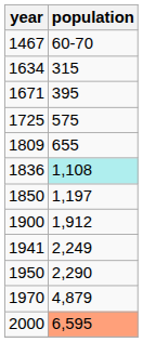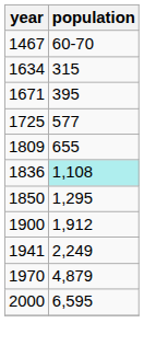 <table class="wikitable">
 <tr>
 <th>year</th>
 <th>population</th>
 </tr>
 <tr>
 <td>1467</td>
 <td>60-70</td>
 </tr>
 <tr>
 <td>1634</td>
 <td>315</td>
 </tr>
 <tr>
 <td>1671</td>
 <td>395</td>
 </tr>
 <tr>
 <td>1725</td>
-<td>575</td>
+<td>577</td>
 </tr>
 <tr>
 <td>1809</td>
 <td>655</td>
 </tr>
 <tr>
 <td>1836</td>
 <td style="background: paleturquoise;">1,108</td>
 </tr>
 <tr>
 <td>1850</td>
-<td>1,197</td>
+<td>1,295</td>
 </tr>
 <tr>
 <td>1900</td>
 <td>1,912</td>
 </tr>
 <tr>
 <td>1941</td>
 <td>2,249</td>
 </tr>
 <tr>
-<td>1950</td>
-<td>2,290</td>
-</tr>
-<tr>
 <td>1970</td>
 <td>4,879</td>
 </tr>
 <tr>
 <td>2000</td>
-<td style="background: lightsalmon;">6,595</td>
+<td>6,595</td>
 </tr>
 <tr>
 </tr>
 </table>
